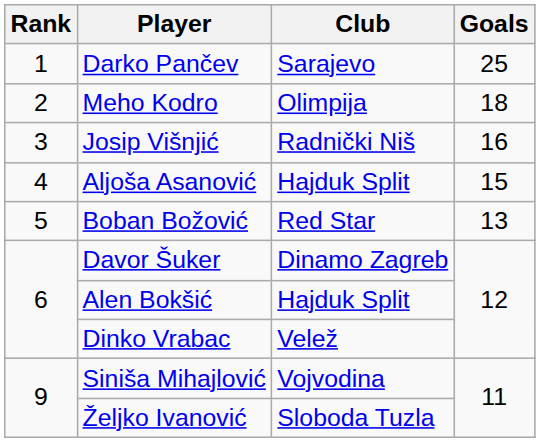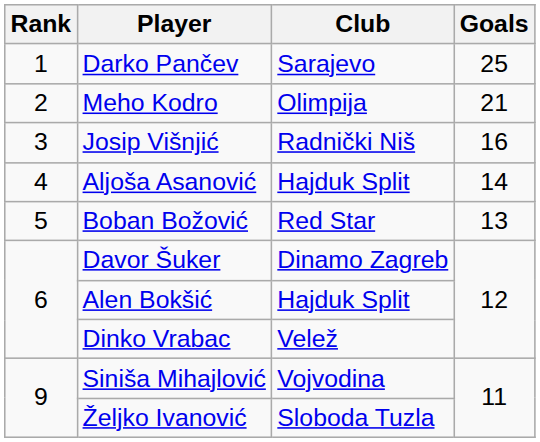 <table class="wikitable">
 <tr>
 <th>Rank</th>
 <th>Player</th>
 <th>Club</th>
 <th>Goals</th>
 </tr>
 <tr>
 <td rowspan=1 align=center>1</td>
 <td> <a href='#'>Darko Pančev</a></td>
 <td><a href='#'>Sarajevo</a></td>
 <td align=center>25</td>
 </tr>
 <tr>
 <td rowspan=1 align=center>2</td>
 <td> <a href='#'>Meho Kodro</a></td>
 <td><a href='#'>Olimpija</a></td>
-<td align=center>18</td>
+<td align=center>21</td>
 </tr>
 <tr>
 <td rowspan=1 align=center>3</td>
 <td> <a href='#'>Josip Višnjić</a></td>
 <td><a href='#'>Radnički Niš</a></td>
 <td align=center>16</td>
 </tr>
 <tr>
 <td rowspan=1 align=center>4</td>
 <td> <a href='#'>Aljoša Asanović</a></td>
 <td><a href='#'>Hajduk Split</a></td>
-<td align=center>15</td>
+<td align=center>14</td>
 </tr>
 <tr>
 <td rowspan=1 align=center>5</td>
 <td> <a href='#'>Boban Božović</a></td>
 <td><a href='#'>Red Star</a></td>
 <td align=center>13</td>
 </tr>
 <tr>
 <td rowspan=3 align=center>6</td>
 <td> <a href='#'>Davor Šuker</a></td>
 <td><a href='#'>Dinamo Zagreb</a></td>
 <td rowspan=3 align=center>12</td>
 </tr>
 <tr>
 <td> <a href='#'>Alen Bokšić</a></td>
 <td><a href='#'>Hajduk Split</a></td>
 </tr>
 <tr>
 <td> <a href='#'>Dinko Vrabac</a></td>
 <td><a href='#'>Velež</a></td>
 </tr>
 <tr>
 <td rowspan=2 align=center>9</td>
 <td> <a href='#'>Siniša Mihajlović</a></td>
 <td><a href='#'>Vojvodina</a></td>
 <td rowspan=2 align=center>11</td>
 </tr>
 <tr>
 <td> <a href='#'>Željko Ivanović</a></td>
 <td><a href='#'>Sloboda Tuzla</a></td>
 </tr>
 </table>
